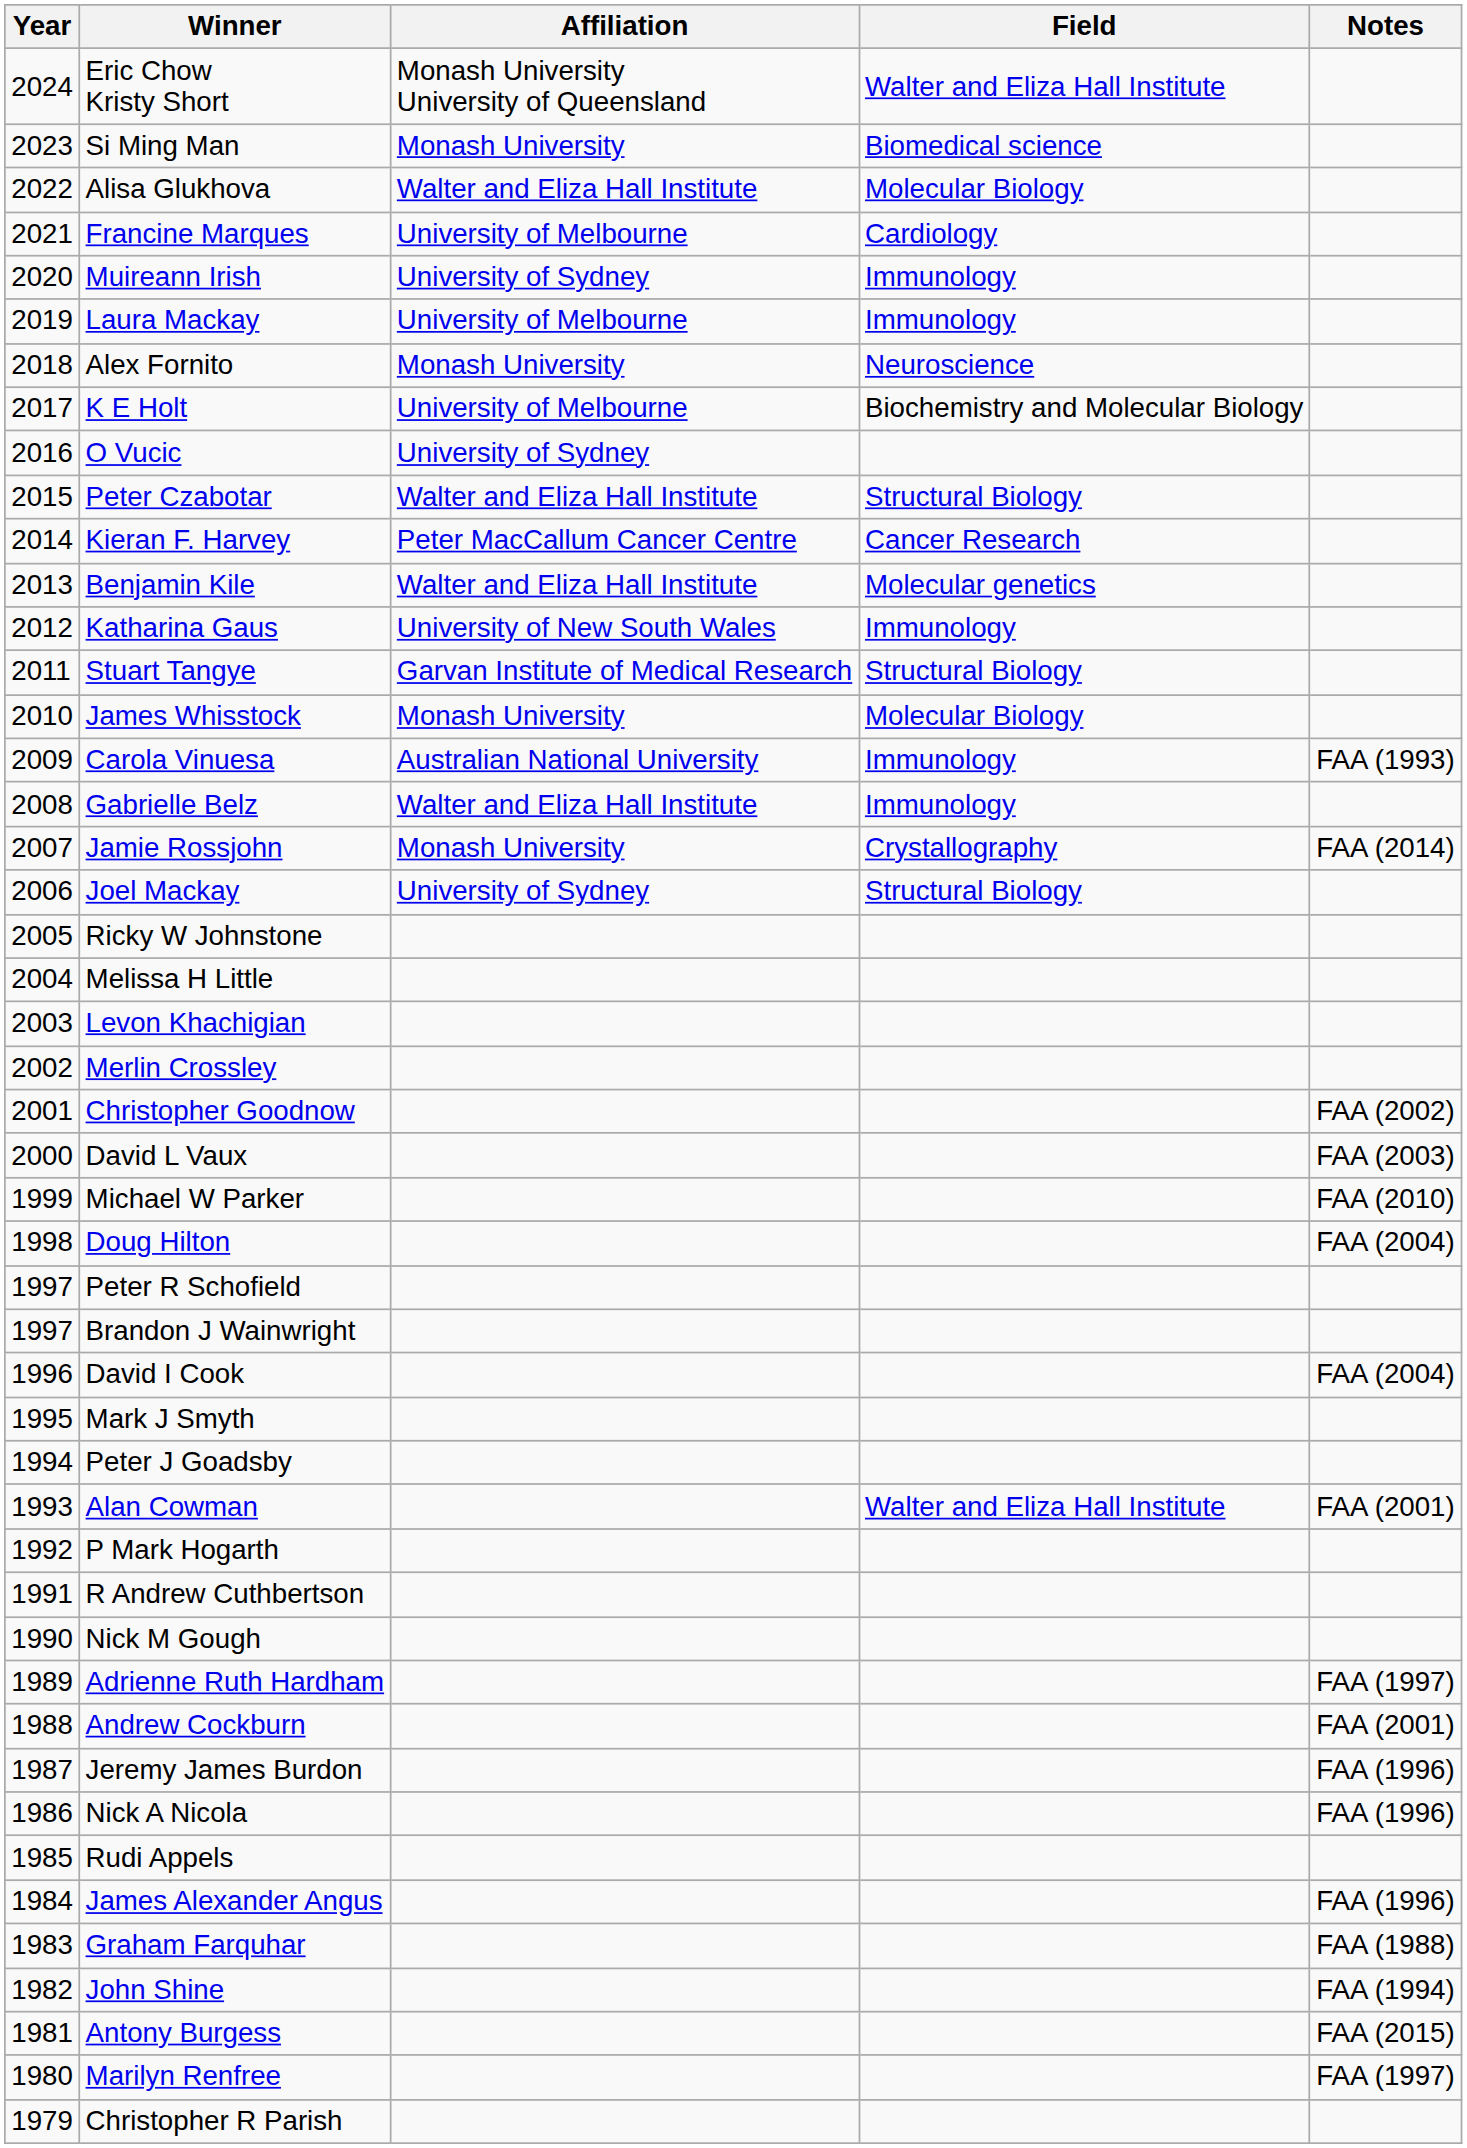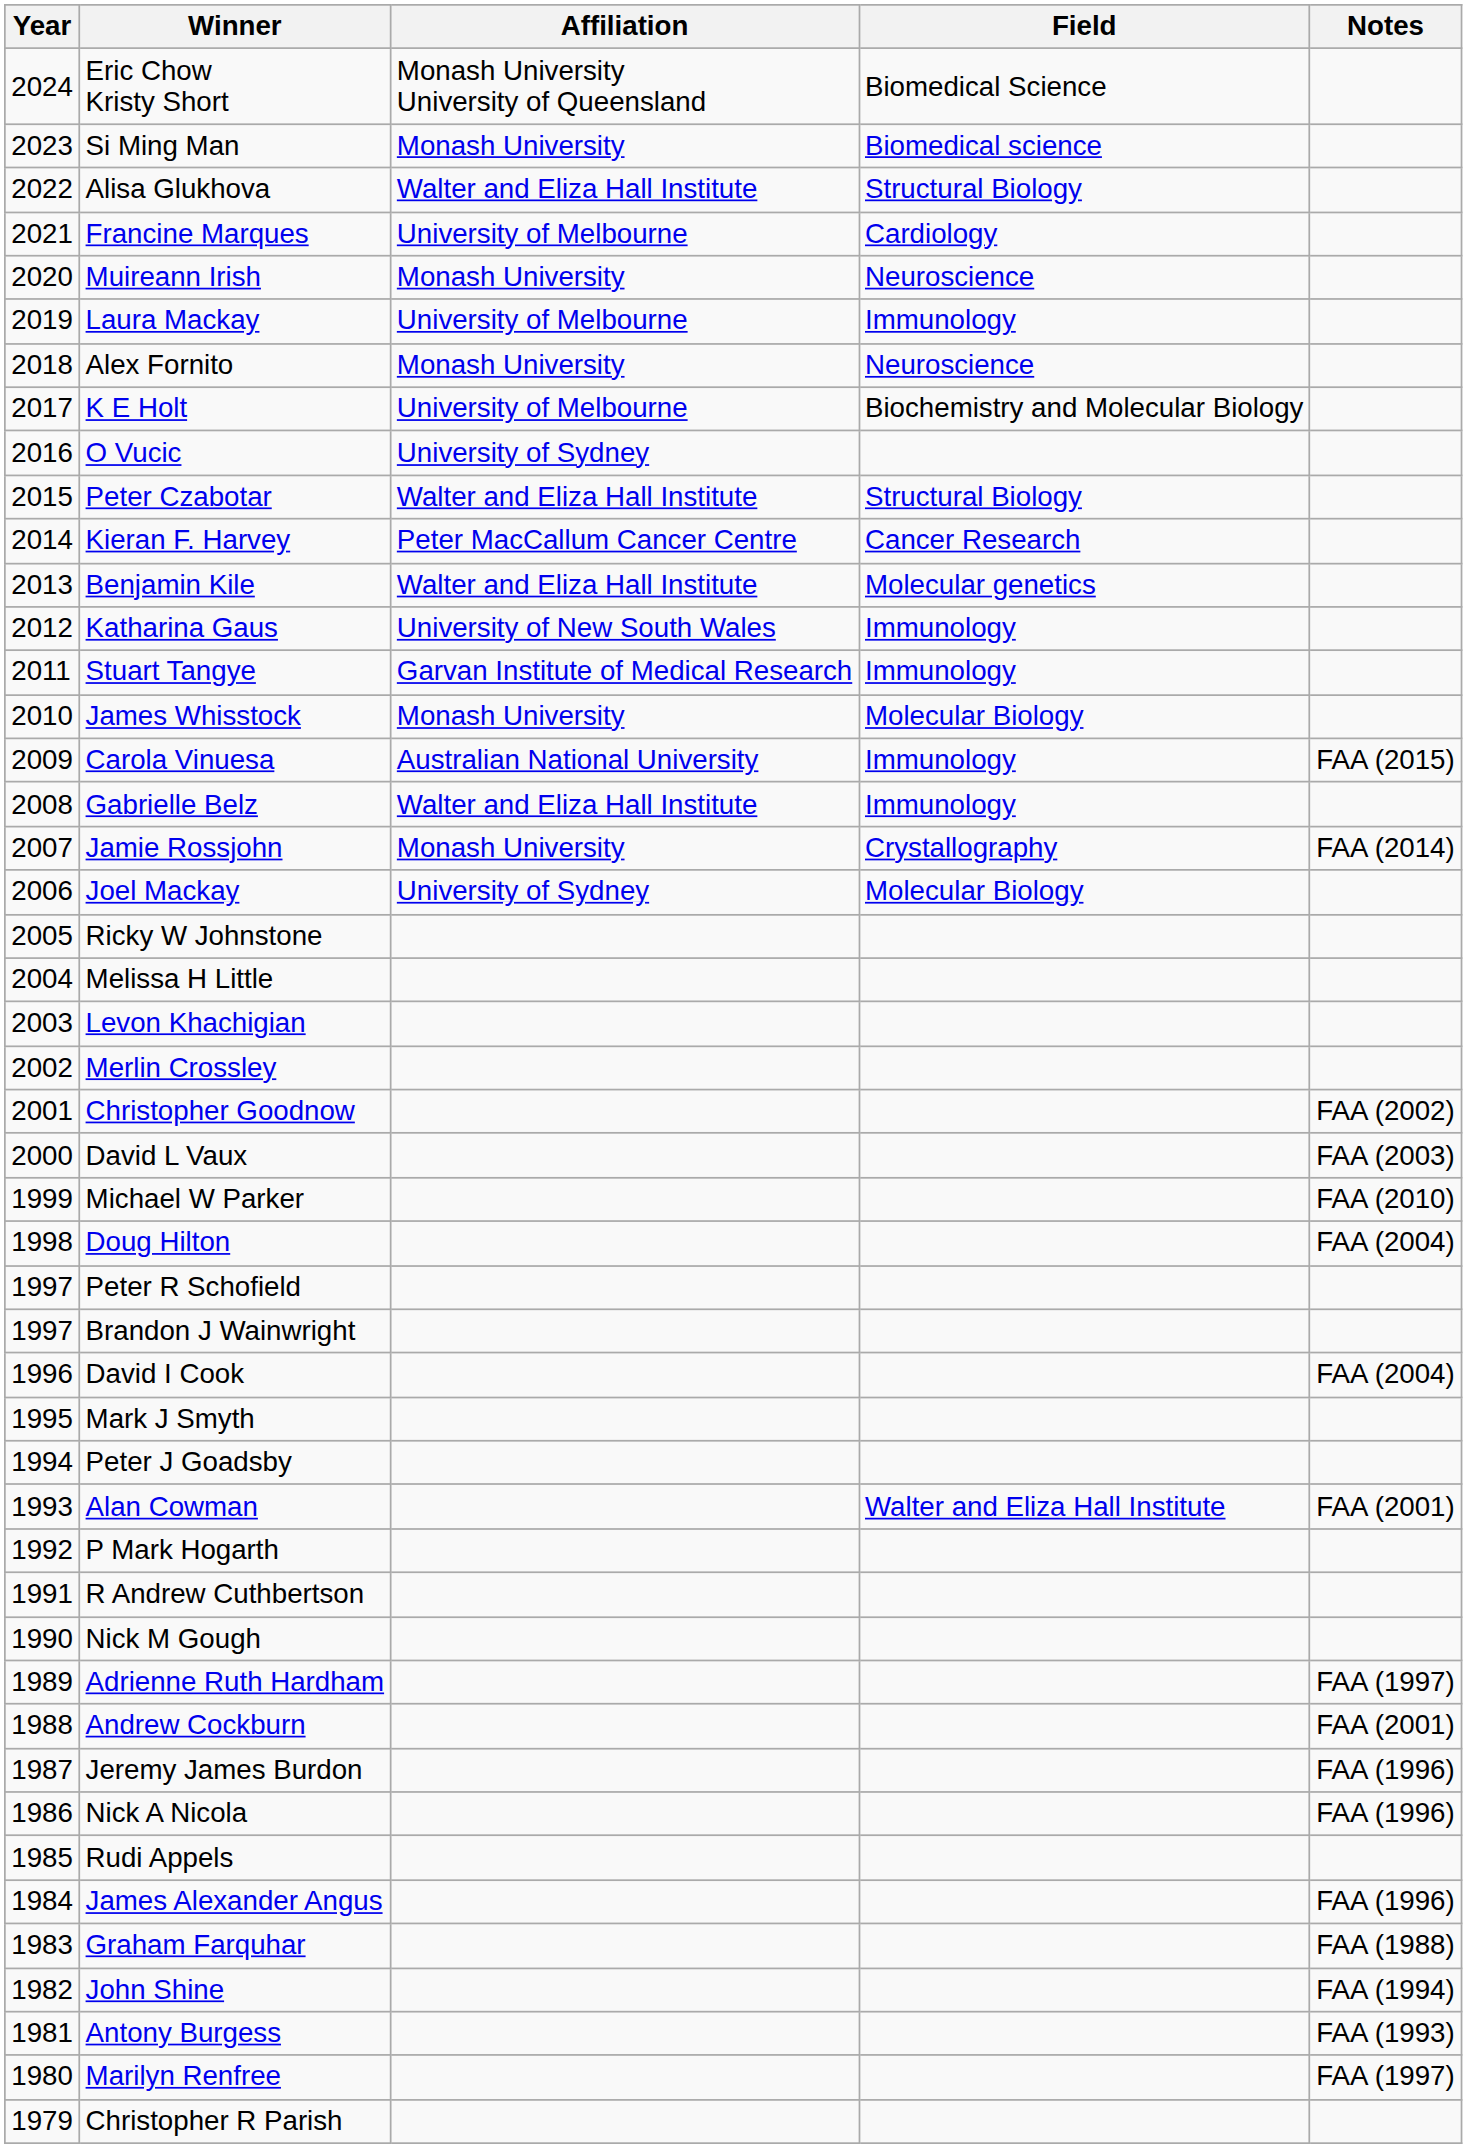 <table class="wikitable">
 <tr>
 <th>Year</th>
 <th>Winner</th>
 <th>Affiliation</th>
 <th>Field</th>
 <th>Notes</th>
 </tr>
 <tr>
 <td>2024</td>
 <td>Eric Chow<br>Kristy Short</td>
 <td>Monash University<br>University of Queensland</td>
-<td><a href='#'>Walter and Eliza Hall Institute</a></td>
+<td>Biomedical Science</td>
 <td></td>
 </tr>
 <tr>
 <td>2023</td>
 <td>Si Ming Man</td>
 <td><a href='#'>Monash University</a></td>
 <td><a href='#'>Biomedical science</a></td>
 <td></td>
 </tr>
 <tr>
 <td>2022</td>
 <td>Alisa Glukhova</td>
 <td><a href='#'>Walter and Eliza Hall Institute</a></td>
-<td><a href='#'>Molecular Biology</a></td>
+<td><a href='#'>Structural Biology</a></td>
 <td></td>
 </tr>
 <tr>
 <td>2021</td>
 <td><a href='#'>Francine Marques</a></td>
 <td><a href='#'>University of Melbourne</a></td>
 <td><a href='#'>Cardiology</a></td>
 <td></td>
 </tr>
 <tr>
 <td>2020</td>
 <td><a href='#'>Muireann Irish</a></td>
-<td><a href='#'>University of Sydney</a></td>
-<td><a href='#'>Immunology</a></td>
+<td><a href='#'>Monash University</a></td>
+<td><a href='#'>Neuroscience</a></td>
 <td></td>
 </tr>
 <tr>
 <td>2019</td>
 <td><a href='#'>Laura Mackay</a></td>
 <td><a href='#'>University of Melbourne</a></td>
 <td><a href='#'>Immunology</a></td>
 <td></td>
 </tr>
 <tr>
 <td>2018</td>
 <td>Alex Fornito</td>
 <td><a href='#'>Monash University</a></td>
 <td><a href='#'>Neuroscience</a></td>
 <td></td>
 </tr>
 <tr>
 <td>2017</td>
 <td><a href='#'>K E Holt</a></td>
 <td><a href='#'>University of Melbourne</a></td>
 <td>Biochemistry and Molecular Biology</td>
 <td></td>
 </tr>
 <tr>
 <td>2016</td>
 <td><a href='#'>O Vucic</a></td>
 <td><a href='#'>University of Sydney</a></td>
 <td></td>
 <td></td>
 </tr>
 <tr>
 <td>2015</td>
 <td><a href='#'>Peter Czabotar</a></td>
 <td><a href='#'>Walter and Eliza Hall Institute</a></td>
 <td><a href='#'>Structural Biology</a></td>
 <td></td>
 </tr>
 <tr>
 <td>2014</td>
 <td><a href='#'>Kieran F. Harvey</a></td>
 <td><a href='#'>Peter MacCallum Cancer Centre</a></td>
 <td><a href='#'>Cancer Research</a></td>
 <td></td>
 </tr>
 <tr>
 <td>2013</td>
 <td><a href='#'>Benjamin Kile</a></td>
 <td><a href='#'>Walter and Eliza Hall Institute</a></td>
 <td><a href='#'>Molecular genetics</a></td>
 <td></td>
 </tr>
 <tr>
 <td>2012</td>
 <td><a href='#'>Katharina Gaus</a></td>
 <td><a href='#'>University of New South Wales</a></td>
 <td><a href='#'>Immunology</a></td>
 <td></td>
 </tr>
 <tr>
 <td>2011</td>
 <td><a href='#'>Stuart Tangye</a></td>
 <td><a href='#'>Garvan Institute of Medical Research</a></td>
-<td><a href='#'>Structural Biology</a></td>
+<td><a href='#'>Immunology</a></td>
 <td></td>
 </tr>
 <tr>
 <td>2010</td>
 <td><a href='#'>James Whisstock</a></td>
 <td><a href='#'>Monash University</a></td>
 <td><a href='#'>Molecular Biology</a></td>
 <td></td>
 </tr>
 <tr>
 <td>2009</td>
 <td><a href='#'>Carola Vinuesa</a></td>
 <td><a href='#'>Australian National University</a></td>
 <td><a href='#'>Immunology</a></td>
-<td>FAA (1993)</td>
+<td> FAA (2015)</td>
 </tr>
 <tr>
 <td>2008</td>
 <td><a href='#'>Gabrielle Belz</a></td>
 <td><a href='#'>Walter and Eliza Hall Institute</a></td>
 <td><a href='#'>Immunology</a></td>
 <td></td>
 </tr>
 <tr>
 <td>2007</td>
 <td><a href='#'>Jamie Rossjohn</a></td>
 <td><a href='#'>Monash University</a></td>
 <td><a href='#'>Crystallography</a></td>
 <td> FAA (2014)</td>
 </tr>
 <tr>
 <td>2006</td>
 <td><a href='#'>Joel Mackay</a></td>
 <td><a href='#'>University of Sydney</a></td>
-<td><a href='#'>Structural Biology</a></td>
+<td><a href='#'>Molecular Biology</a></td>
 <td></td>
 </tr>
 <tr>
 <td>2005</td>
 <td>Ricky W Johnstone</td>
 <td></td>
 <td></td>
 <td></td>
 </tr>
 <tr>
 <td>2004</td>
 <td>Melissa H Little</td>
 <td></td>
 <td></td>
 <td></td>
 </tr>
 <tr>
 <td>2003</td>
 <td><a href='#'>Levon Khachigian</a></td>
 <td></td>
 <td></td>
 <td></td>
 </tr>
 <tr>
 <td>2002</td>
 <td><a href='#'>Merlin Crossley</a></td>
 <td></td>
 <td></td>
 <td></td>
 </tr>
 <tr>
 <td>2001</td>
 <td><a href='#'>Christopher Goodnow</a></td>
 <td></td>
 <td></td>
 <td>FAA (2002)</td>
 </tr>
 <tr>
 <td>2000</td>
 <td>David L Vaux</td>
 <td></td>
 <td></td>
 <td>FAA (2003)</td>
 </tr>
 <tr>
 <td>1999</td>
 <td>Michael W Parker</td>
 <td></td>
 <td></td>
 <td>FAA (2010)</td>
 </tr>
 <tr>
 <td>1998</td>
 <td><a href='#'>Doug Hilton</a></td>
 <td></td>
 <td></td>
 <td>FAA (2004)</td>
 </tr>
 <tr>
 <td>1997</td>
 <td>Peter R Schofield</td>
 <td></td>
 <td></td>
 <td></td>
 </tr>
 <tr>
 <td>1997</td>
 <td>Brandon J Wainwright</td>
 <td></td>
 <td></td>
 <td></td>
 </tr>
 <tr>
 <td>1996</td>
 <td>David I Cook</td>
 <td></td>
 <td></td>
 <td>FAA (2004)</td>
 </tr>
 <tr>
 <td>1995</td>
 <td>Mark J Smyth</td>
 <td></td>
 <td></td>
 <td></td>
 </tr>
 <tr>
 <td>1994</td>
 <td>Peter J Goadsby</td>
 <td></td>
 <td></td>
 <td></td>
 </tr>
 <tr>
 <td>1993</td>
 <td><a href='#'>Alan Cowman</a></td>
 <td></td>
 <td><a href='#'>Walter and Eliza Hall Institute</a></td>
 <td>FAA (2001)</td>
 </tr>
 <tr>
 <td>1992</td>
 <td>P Mark Hogarth</td>
 <td></td>
 <td></td>
 <td></td>
 </tr>
 <tr>
 <td>1991</td>
 <td>R Andrew Cuthbertson</td>
 <td></td>
 <td></td>
 <td></td>
 </tr>
 <tr>
 <td>1990</td>
 <td>Nick M Gough</td>
 <td></td>
 <td></td>
 <td></td>
 </tr>
 <tr>
 <td>1989</td>
 <td><a href='#'>Adrienne Ruth Hardham</a></td>
 <td></td>
 <td></td>
 <td>FAA (1997)</td>
 </tr>
 <tr>
 <td>1988</td>
 <td><a href='#'>Andrew Cockburn</a></td>
 <td></td>
 <td></td>
 <td>FAA (2001)</td>
 </tr>
 <tr>
 <td>1987</td>
 <td>Jeremy James Burdon</td>
 <td></td>
 <td></td>
 <td>FAA (1996)</td>
 </tr>
 <tr>
 <td>1986</td>
 <td>Nick A Nicola</td>
 <td></td>
 <td></td>
 <td>FAA (1996)</td>
 </tr>
 <tr>
 <td>1985</td>
 <td>Rudi Appels</td>
 <td></td>
 <td></td>
 <td></td>
 </tr>
 <tr>
 <td>1984</td>
 <td><a href='#'>James Alexander Angus</a></td>
 <td></td>
 <td></td>
 <td>FAA (1996)</td>
 </tr>
 <tr>
 <td>1983</td>
 <td><a href='#'>Graham Farquhar</a></td>
 <td></td>
 <td></td>
 <td>FAA (1988)</td>
 </tr>
 <tr>
 <td>1982</td>
 <td><a href='#'>John Shine</a></td>
 <td></td>
 <td></td>
 <td>FAA (1994)</td>
 </tr>
 <tr>
 <td>1981</td>
 <td><a href='#'>Antony Burgess</a></td>
 <td></td>
 <td></td>
-<td> FAA (2015)</td>
+<td>FAA (1993)</td>
 </tr>
 <tr>
 <td>1980</td>
 <td><a href='#'>Marilyn Renfree</a></td>
 <td></td>
 <td></td>
 <td>FAA (1997)</td>
 </tr>
 <tr>
 <td>1979</td>
 <td>Christopher R Parish</td>
 <td></td>
 <td></td>
 <td></td>
 </tr>
 </table>
